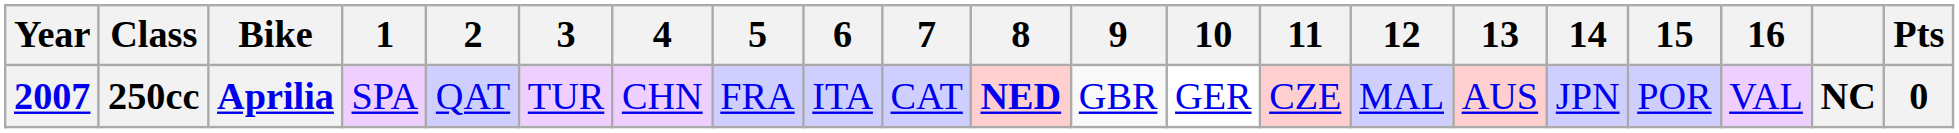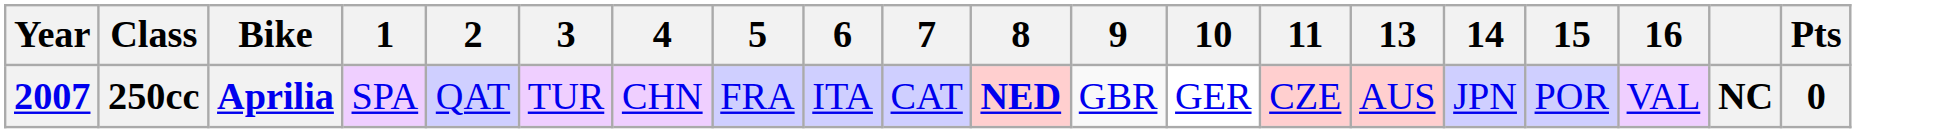 <table class="wikitable" style="text-align:center">
 <tr>
 <th>Year</th>
 <th>Class</th>
 <th>Bike</th>
 <th>1</th>
 <th>2</th>
 <th>3</th>
 <th>4</th>
 <th>5</th>
 <th>6</th>
 <th>7</th>
 <th>8</th>
 <th>9</th>
 <th>10</th>
 <th>11</th>
-<th>12</th>
 <th>13</th>
 <th>14</th>
 <th>15</th>
 <th>16</th>
 <th></th>
 <th>Pts</th>
 </tr>
 <tr>
 <th><a href='#'>2007</a></th>
 <th>250cc</th>
 <th><a href='#'>Aprilia</a></th>
 <td style="background:#EFCFFF;"><a href='#'>SPA</a><br></td>
 <td style="background:#CFCFFF;"><a href='#'>QAT</a><br></td>
 <td style="background:#EFCFFF;"><a href='#'>TUR</a><br></td>
 <td style="background:#EFCFFF;"><a href='#'>CHN</a><br></td>
 <td style="background:#CFCFFF;"><a href='#'>FRA</a><br></td>
 <td style="background:#CFCFFF;"><a href='#'>ITA</a><br></td>
 <td style="background:#CFCFFF;"><a href='#'>CAT</a><br></td>
 <td style="background:#FFCFCF;"><strong><a href='#'>NED</a><br></strong></td>
 <td><a href='#'>GBR</a></td>
 <td style="background:#FFFFFF;"><a href='#'>GER</a><br></td>
 <td style="background:#FFCFCF;"><a href='#'>CZE</a><br></td>
-<td style="background:#CFCFFF;"><a href='#'>MAL</a><br></td>
 <td style="background:#FFCFCF;"><a href='#'>AUS</a><br></td>
 <td style="background:#CFCFFF;"><a href='#'>JPN</a><br></td>
 <td style="background:#CFCFFF;"><a href='#'>POR</a><br></td>
 <td style="background:#EFCFFF;"><a href='#'>VAL</a><br></td>
 <th>NC</th>
 <th>0</th>
 </tr>
 </table>
